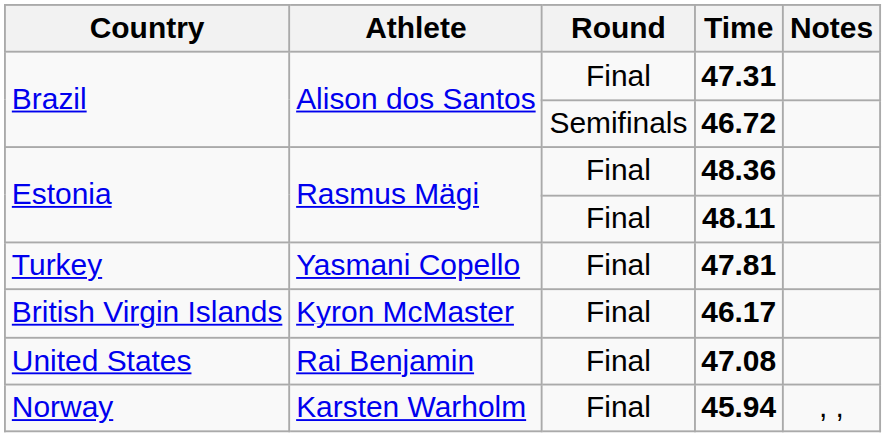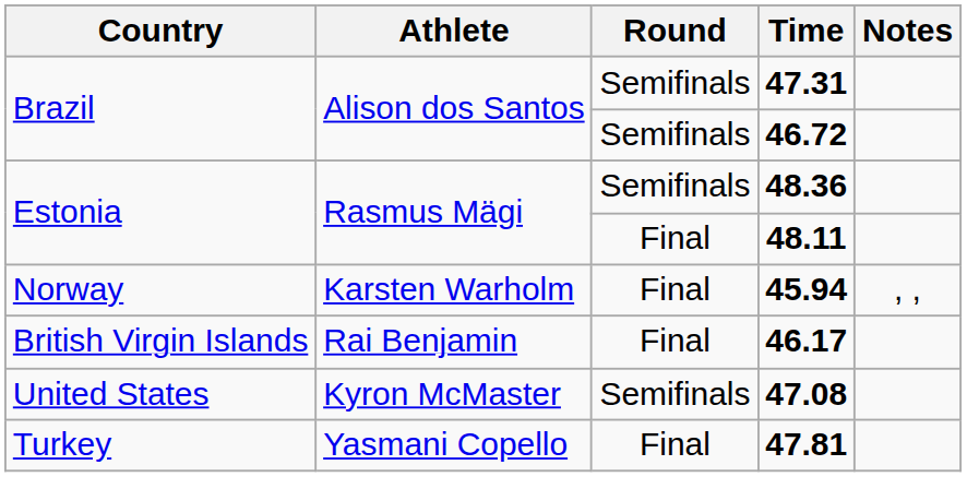 <table class="wikitable sortable" style="text-align:center">
 <tr>
 <th>Country</th>
 <th>Athlete</th>
 <th>Round</th>
 <th>Time</th>
 <th>Notes</th>
 </tr>
 <tr>
 <td rowspan=2 align=left> <a href='#'>Brazil</a></td>
 <td rowspan=2 align=left><a href='#'>Alison dos Santos</a></td>
-<td>Final</td>
+<td>Semifinals</td>
 <td><strong>47.31</strong></td>
 <td></td>
 </tr>
 <tr>
 <td>Semifinals</td>
 <td><strong>46.72</strong></td>
 <td></td>
 </tr>
 <tr>
 <td rowspan=2 align=left> <a href='#'>Estonia</a></td>
 <td rowspan=2 align=left><a href='#'>Rasmus Mägi</a></td>
-<td>Final</td>
+<td>Semifinals</td>
 <td><strong>48.36</strong></td>
 <td></td>
 </tr>
 <tr>
 <td>Final</td>
 <td><strong>48.11</strong></td>
 <td></td>
 </tr>
 <tr>
+<td align=left> <a href='#'>Norway</a></td>
+<td align=left><a href='#'>Karsten Warholm</a></td>
+<td>Final</td>
+<td><strong>45.94</strong></td>
+<td>, , </td>
+</tr>
+<tr>
+<td align=left> <a href='#'>British Virgin Islands</a></td>
+<td align=left><a href='#'>Rai Benjamin</a></td>
+<td>Final</td>
+<td><strong>46.17</strong></td>
+<td></td>
+</tr>
+<tr>
+<td align=left> <a href='#'>United States</a></td>
+<td align=left><a href='#'>Kyron McMaster</a></td>
+<td>Semifinals</td>
+<td><strong>47.08</strong></td>
+<td></td>
+</tr>
+<tr>
 <td align=left> <a href='#'>Turkey</a></td>
 <td align=left><a href='#'>Yasmani Copello</a></td>
 <td>Final</td>
 <td><strong>47.81</strong></td>
 <td></td>
 </tr>
-<tr>
-<td align=left> <a href='#'>British Virgin Islands</a></td>
-<td align=left><a href='#'>Kyron McMaster</a></td>
-<td>Final</td>
-<td><strong>46.17</strong></td>
-<td></td>
-</tr>
-<tr>
-<td align=left> <a href='#'>United States</a></td>
-<td align=left><a href='#'>Rai Benjamin</a></td>
-<td>Final</td>
-<td><strong>47.08</strong></td>
-<td></td>
-</tr>
-<tr>
-<td align=left> <a href='#'>Norway</a></td>
-<td align=left><a href='#'>Karsten Warholm</a></td>
-<td>Final</td>
-<td><strong>45.94</strong></td>
-<td>, , </td>
-</tr>
 </table>
